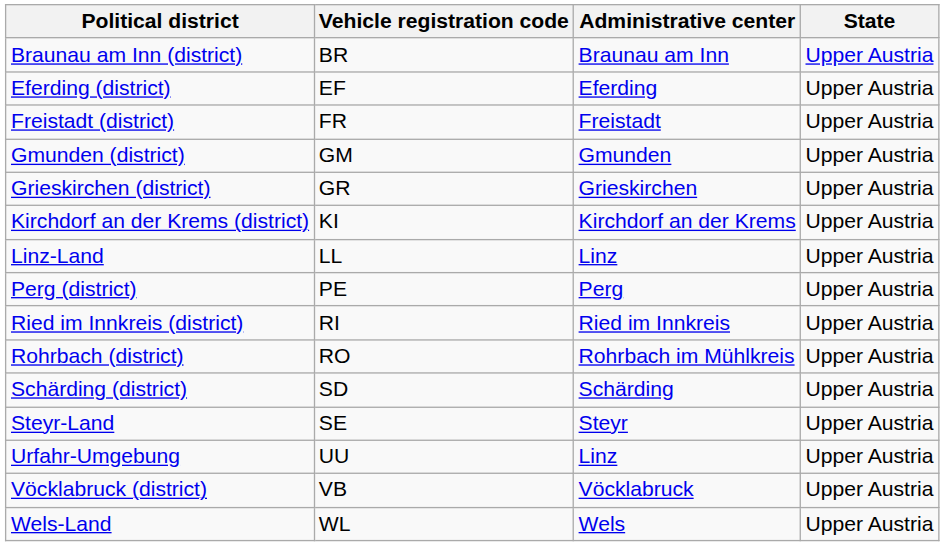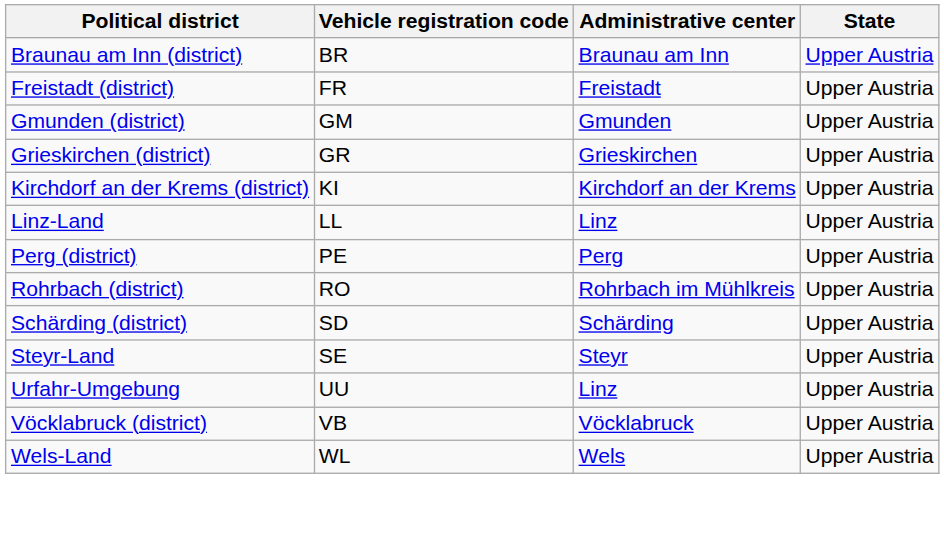 <table class="wikitable sortable" style="margin:1em auto;">
 <tr>
 <th>Political district</th>
 <th>Vehicle registration code</th>
 <th>Administrative center</th>
 <th>State</th>
 </tr>
 <tr>
 <td><a href='#'>Braunau am Inn (district)</a></td>
 <td>BR</td>
 <td><a href='#'>Braunau am Inn</a></td>
 <td><a href='#'>Upper Austria</a></td>
-</tr>
-<tr>
-<td><a href='#'>Eferding (district)</a></td>
-<td>EF</td>
-<td><a href='#'>Eferding</a></td>
-<td>Upper Austria</td>
 </tr>
 <tr>
 <td><a href='#'>Freistadt (district)</a></td>
 <td>FR</td>
 <td><a href='#'>Freistadt</a></td>
 <td>Upper Austria</td>
 </tr>
 <tr>
 <td><a href='#'>Gmunden (district)</a></td>
 <td>GM</td>
 <td><a href='#'>Gmunden</a></td>
 <td>Upper Austria</td>
 </tr>
 <tr>
 <td><a href='#'>Grieskirchen (district)</a></td>
 <td>GR</td>
 <td><a href='#'>Grieskirchen</a></td>
 <td>Upper Austria</td>
 </tr>
 <tr>
 <td><a href='#'>Kirchdorf an der Krems (district)</a></td>
 <td>KI</td>
 <td><a href='#'>Kirchdorf an der Krems</a></td>
 <td>Upper Austria</td>
 </tr>
 <tr>
 <td><a href='#'>Linz-Land</a></td>
 <td>LL</td>
 <td><a href='#'>Linz</a></td>
 <td>Upper Austria</td>
 </tr>
 <tr>
 <td><a href='#'>Perg (district)</a></td>
 <td>PE</td>
 <td><a href='#'>Perg</a></td>
-<td>Upper Austria</td>
-</tr>
-<tr>
-<td><a href='#'>Ried im Innkreis (district)</a></td>
-<td>RI</td>
-<td><a href='#'>Ried im Innkreis</a></td>
 <td>Upper Austria</td>
 </tr>
 <tr>
 <td><a href='#'>Rohrbach (district)</a></td>
 <td>RO</td>
 <td><a href='#'>Rohrbach im Mühlkreis</a></td>
 <td>Upper Austria</td>
 </tr>
 <tr>
 <td><a href='#'>Schärding (district)</a></td>
 <td>SD</td>
 <td><a href='#'>Schärding</a></td>
 <td>Upper Austria</td>
 </tr>
 <tr>
 <td><a href='#'>Steyr-Land</a></td>
 <td>SE</td>
 <td><a href='#'>Steyr</a></td>
 <td>Upper Austria</td>
 </tr>
 <tr>
 <td><a href='#'>Urfahr-Umgebung</a></td>
 <td>UU</td>
 <td><a href='#'>Linz</a></td>
 <td>Upper Austria</td>
 </tr>
 <tr>
 <td><a href='#'>Vöcklabruck (district)</a></td>
 <td>VB</td>
 <td><a href='#'>Vöcklabruck</a></td>
 <td>Upper Austria</td>
 </tr>
 <tr>
 <td><a href='#'>Wels-Land</a></td>
 <td>WL</td>
 <td><a href='#'>Wels</a></td>
 <td>Upper Austria</td>
 </tr>
 </table>
